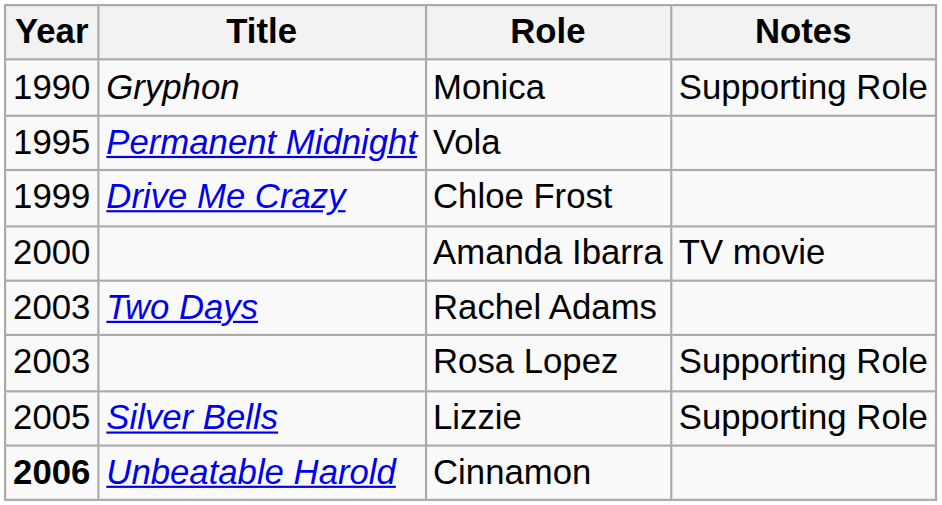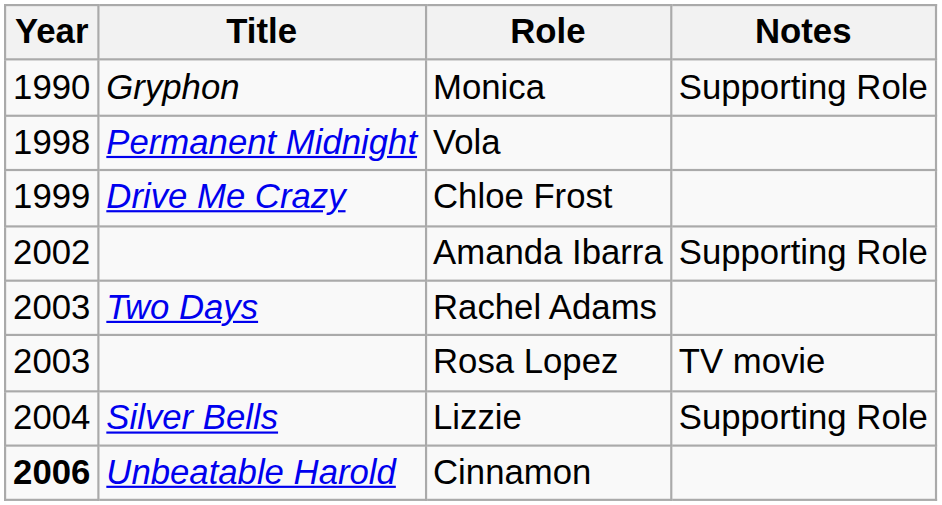 <table class="wikitable sortable">
 <tr>
 <th>Year</th>
 <th>Title</th>
 <th>Role</th>
 <th class="unsortable">Notes</th>
 </tr>
 <tr>
 <td>1990</td>
 <td><em>Gryphon</em></td>
 <td>Monica</td>
 <td>Supporting Role</td>
 </tr>
 <tr>
-<td>1995</td>
+<td>1998</td>
 <td><em><a href='#'>Permanent Midnight</a></em></td>
 <td>Vola</td>
 <td></td>
 </tr>
 <tr>
 <td>1999</td>
 <td><em><a href='#'>Drive Me Crazy</a></em></td>
 <td>Chloe Frost</td>
 <td></td>
 </tr>
 <tr>
-<td>2000</td>
+<td>2002</td>
 <td><em></em></td>
 <td>Amanda Ibarra</td>
-<td>TV movie</td>
+<td>Supporting Role</td>
 </tr>
 <tr>
 <td>2003</td>
 <td><em><a href='#'>Two Days</a></em></td>
 <td>Rachel Adams</td>
 <td></td>
 </tr>
 <tr>
 <td>2003</td>
 <td><em></em></td>
 <td>Rosa Lopez</td>
-<td>Supporting Role</td>
+<td>TV movie</td>
 </tr>
 <tr>
-<td>2005</td>
+<td>2004</td>
 <td><em><a href='#'>Silver Bells</a></em></td>
 <td>Lizzie</td>
 <td>Supporting Role</td>
 </tr>
 <tr>
 <td><strong>2006</strong></td>
 <td><em><a href='#'>Unbeatable Harold</a></em></td>
 <td>Cinnamon</td>
 <td></td>
 </tr>
 </table>
